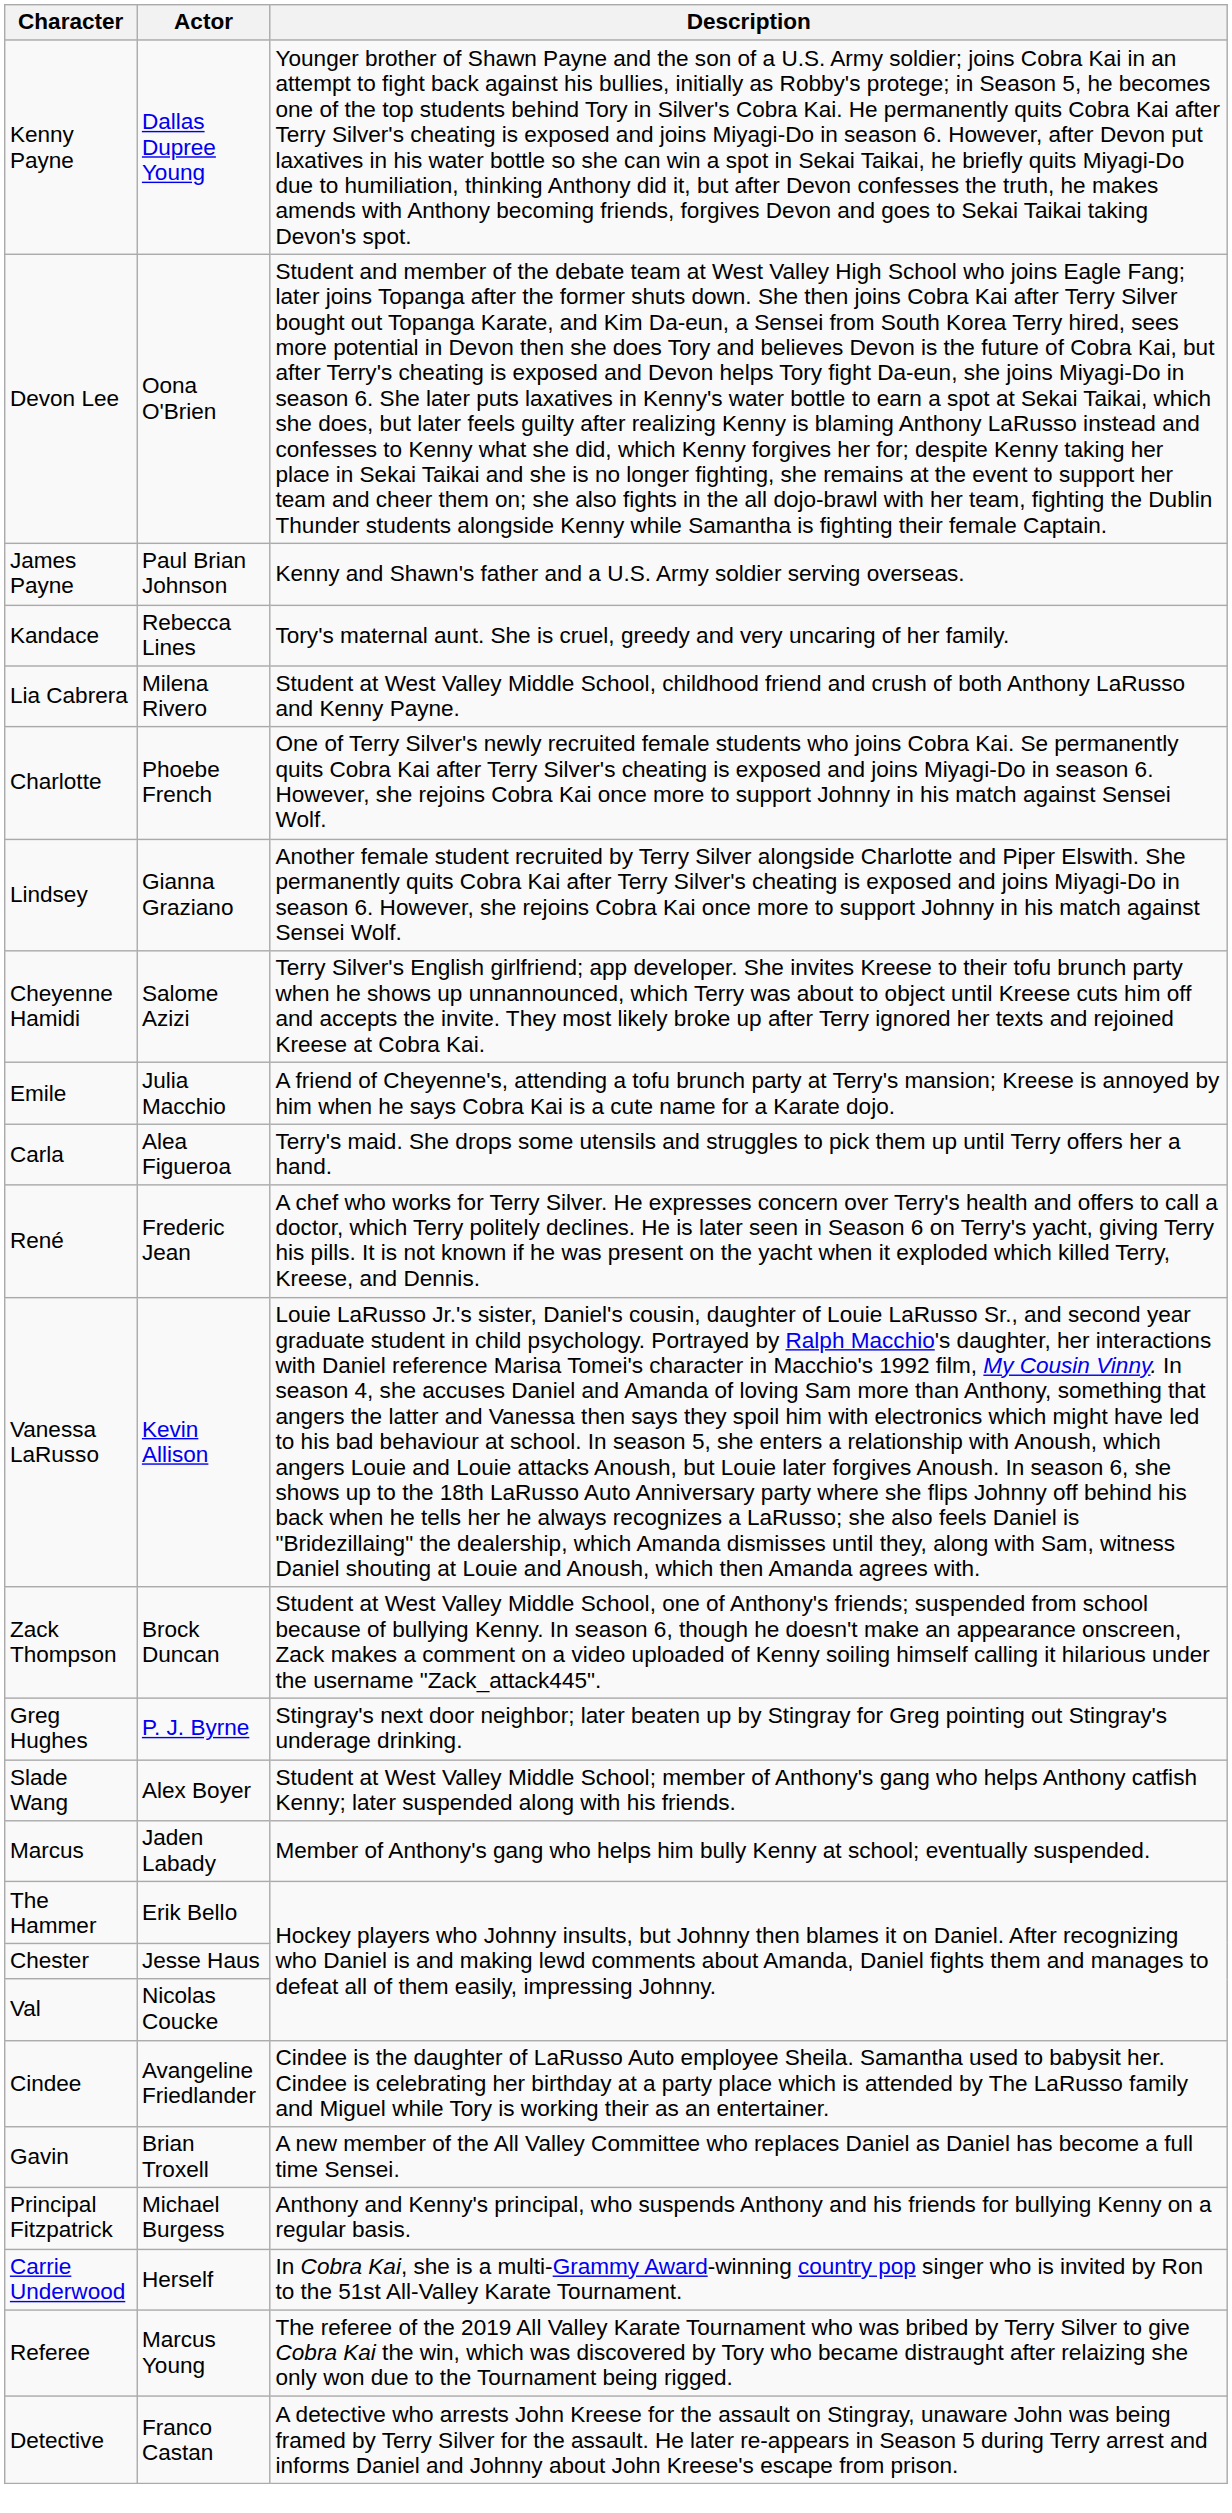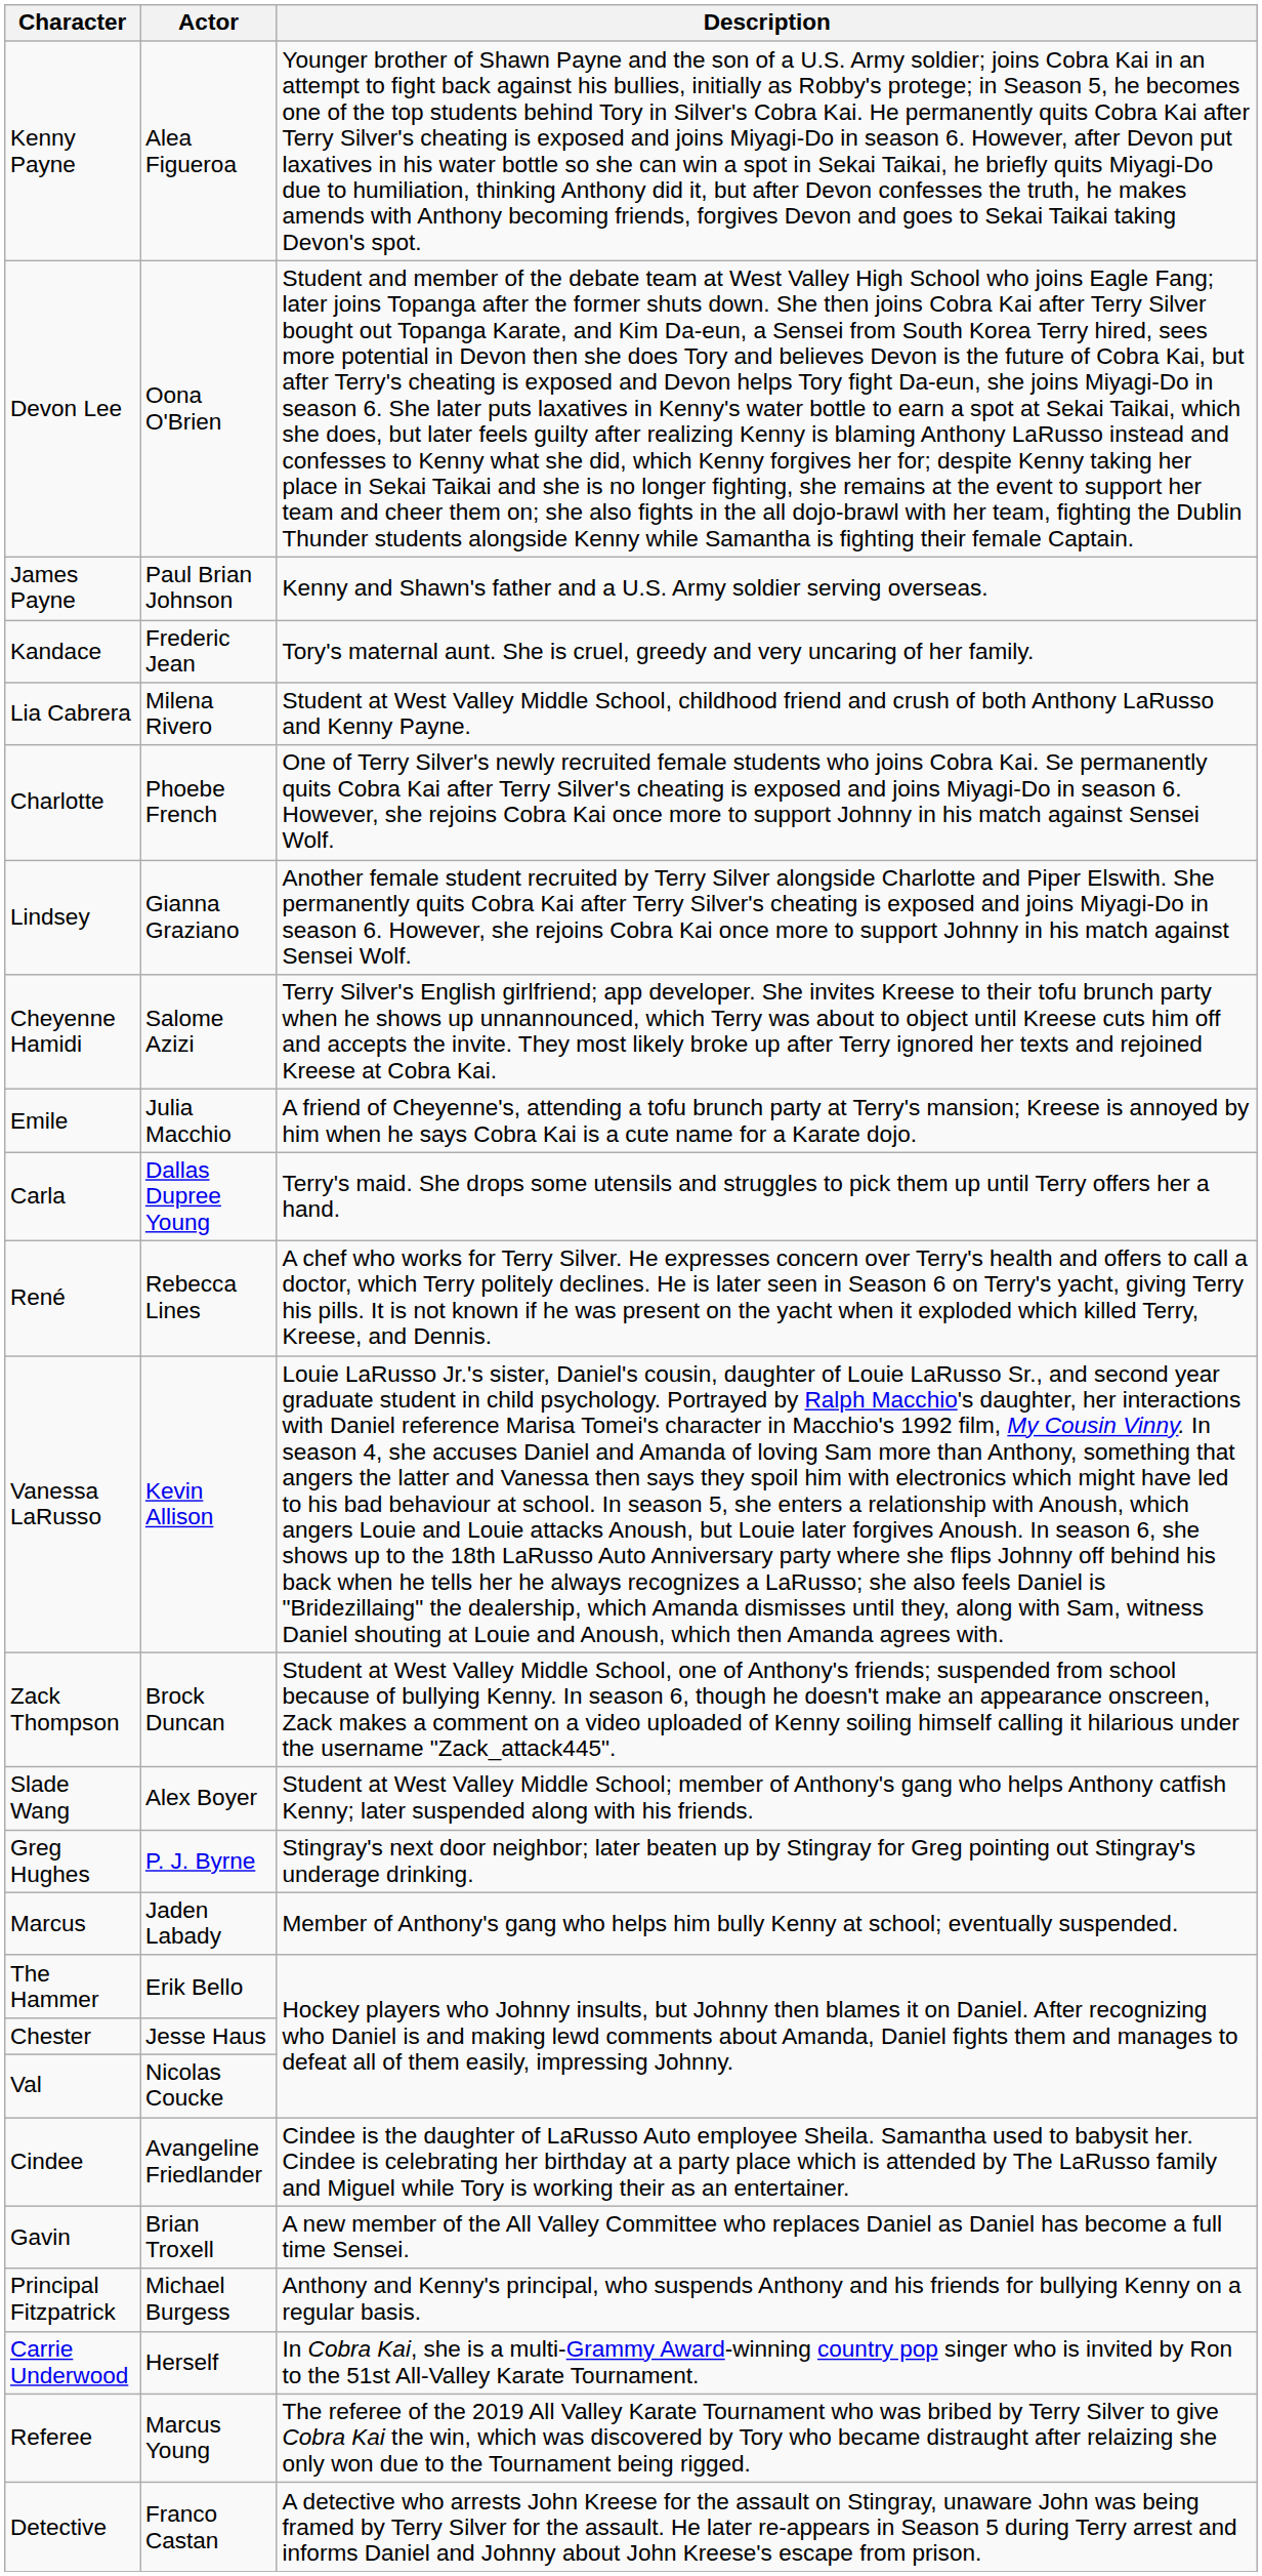 <table class="wikitable">
 <tr>
 <th>Character</th>
 <th>Actor</th>
 <th>Description</th>
 </tr>
 <tr>
 <td>Kenny Payne</td>
-<td><a href='#'>Dallas Dupree Young</a></td>
+<td>Alea Figueroa</td>
 <td>Younger brother of Shawn Payne and the son of a U.S. Army soldier; joins Cobra Kai in an attempt to fight back against his bullies, initially as Robby's protege; in Season 5, he becomes one of the top students behind Tory in Silver's Cobra Kai. He permanently quits Cobra Kai after Terry Silver's cheating is exposed and joins Miyagi-Do in season 6. However, after Devon put laxatives in his water bottle so she can win a spot in Sekai Taikai, he briefly quits Miyagi-Do due to humiliation, thinking Anthony did it, but after Devon confesses the truth, he makes amends with Anthony becoming friends, forgives Devon and goes to Sekai Taikai taking Devon's spot.</td>
 </tr>
 <tr>
 <td>Devon Lee</td>
 <td>Oona O'Brien</td>
 <td>Student and member of the debate team at West Valley High School who joins Eagle Fang; later joins Topanga after the former shuts down. She then joins Cobra Kai after Terry Silver bought out Topanga Karate, and Kim Da-eun, a Sensei from South Korea Terry hired, sees more potential in Devon then she does Tory and believes Devon is the future of Cobra Kai, but after Terry's cheating is exposed and Devon helps Tory fight Da-eun, she joins Miyagi-Do in season 6. She later puts laxatives in Kenny's water bottle to earn a spot at Sekai Taikai, which she does, but later feels guilty after realizing Kenny is blaming Anthony LaRusso instead and confesses to Kenny what she did, which Kenny forgives her for; despite Kenny taking her place in Sekai Taikai and she is no longer fighting, she remains at the event to support her team and cheer them on; she also fights in the all dojo-brawl with her team, fighting the Dublin Thunder students alongside Kenny while Samantha is fighting their female Captain.</td>
 </tr>
 <tr>
 <td>James Payne</td>
 <td>Paul Brian Johnson</td>
 <td>Kenny and Shawn's father and a U.S. Army soldier serving overseas.</td>
 </tr>
 <tr>
 <td>Kandace</td>
-<td>Rebecca Lines</td>
+<td>Frederic Jean</td>
 <td>Tory's maternal aunt. She is cruel, greedy and very uncaring of her family.</td>
 </tr>
 <tr>
 <td>Lia Cabrera</td>
 <td>Milena Rivero</td>
 <td>Student at West Valley Middle School, childhood friend and crush of both Anthony LaRusso and Kenny Payne.</td>
 </tr>
 <tr>
 <td>Charlotte</td>
 <td>Phoebe French</td>
 <td>One of Terry Silver's newly recruited female students who joins Cobra Kai. Se permanently quits Cobra Kai after Terry Silver's cheating is exposed and joins Miyagi-Do in season 6. However, she rejoins Cobra Kai once more to support Johnny in his match against Sensei Wolf.</td>
 </tr>
 <tr>
 <td>Lindsey</td>
 <td>Gianna Graziano</td>
 <td>Another female student recruited by Terry Silver alongside Charlotte and Piper Elswith. She permanently quits Cobra Kai after Terry Silver's cheating is exposed and joins Miyagi-Do in season 6. However, she rejoins Cobra Kai once more to support Johnny in his match against Sensei Wolf.</td>
 </tr>
 <tr>
 <td>Cheyenne Hamidi</td>
 <td>Salome Azizi</td>
 <td>Terry Silver's English girlfriend; app developer. She invites Kreese to their tofu brunch party when he shows up unnannounced, which Terry was about to object until Kreese cuts him off and accepts the invite. They most likely broke up after Terry ignored her texts and rejoined Kreese at Cobra Kai.</td>
 </tr>
 <tr>
 <td>Emile</td>
 <td>Julia Macchio</td>
 <td>A friend of Cheyenne's, attending a tofu brunch party at Terry's mansion; Kreese is annoyed by him when he says Cobra Kai is a cute name for a Karate dojo.</td>
 </tr>
 <tr>
 <td>Carla</td>
-<td>Alea Figueroa</td>
+<td><a href='#'>Dallas Dupree Young</a></td>
 <td>Terry's maid. She drops some utensils and struggles to pick them up until Terry offers her a hand.</td>
 </tr>
 <tr>
 <td>René</td>
-<td>Frederic Jean</td>
+<td>Rebecca Lines</td>
 <td>A chef who works for Terry Silver. He expresses concern over Terry's health and offers to call a doctor, which Terry politely declines. He is later seen in Season 6 on Terry's yacht,  giving Terry his pills. It is not known if he was present on the yacht when it exploded which killed Terry, Kreese, and Dennis.</td>
 </tr>
 <tr>
 <td>Vanessa LaRusso</td>
 <td><a href='#'>Kevin Allison</a></td>
 <td>Louie LaRusso Jr.'s sister, Daniel's cousin, daughter of Louie LaRusso Sr., and second year graduate student in child psychology. Portrayed by <a href='#'>Ralph Macchio</a>'s daughter, her interactions with Daniel reference Marisa Tomei's character in Macchio's 1992 film, <em><a href='#'>My Cousin Vinny</a>.</em> In season 4, she accuses Daniel and Amanda of loving Sam more than Anthony, something that angers the latter and Vanessa then says they spoil him with electronics which might have led to his bad behaviour at school. In season 5, she enters a relationship with Anoush, which angers Louie and Louie attacks Anoush, but Louie later forgives Anoush. In season 6, she shows up to the 18th LaRusso Auto Anniversary party where she flips Johnny off behind his back when he tells her he always recognizes a LaRusso; she also feels Daniel is "Bridezillaing" the dealership, which Amanda dismisses until they, along with Sam, witness Daniel shouting at Louie and Anoush, which then Amanda agrees with.</td>
 </tr>
 <tr>
 <td>Zack Thompson</td>
 <td>Brock Duncan</td>
 <td>Student at West Valley Middle School, one of Anthony's friends; suspended from school because of bullying Kenny. In season 6, though he doesn't make an appearance onscreen, Zack makes a comment on a video uploaded of Kenny soiling himself calling it hilarious under the username "Zack_attack445".</td>
 </tr>
 <tr>
+<td>Slade Wang</td>
+<td>Alex Boyer</td>
+<td>Student at West Valley Middle School; member of Anthony's gang who helps Anthony catfish Kenny; later suspended along with his friends.</td>
+</tr>
+<tr>
 <td>Greg Hughes</td>
 <td><a href='#'>P. J. Byrne</a></td>
 <td>Stingray's next door neighbor; later beaten up by Stingray for Greg pointing out Stingray's underage drinking.</td>
-</tr>
-<tr>
-<td>Slade Wang</td>
-<td>Alex Boyer</td>
-<td>Student at West Valley Middle School; member of Anthony's gang who helps Anthony catfish Kenny; later suspended along with his friends.</td>
 </tr>
 <tr>
 <td>Marcus</td>
 <td>Jaden Labady</td>
 <td>Member of Anthony's gang who helps him bully Kenny at school; eventually suspended.</td>
 </tr>
 <tr>
 <td>The Hammer</td>
 <td>Erik Bello</td>
 <td rowspan="3">Hockey players who Johnny insults, but Johnny then blames it on Daniel. After  recognizing who Daniel is and making lewd comments about Amanda, Daniel fights them and manages to defeat all of them easily, impressing Johnny.</td>
 </tr>
 <tr>
 <td>Chester</td>
 <td>Jesse Haus</td>
 </tr>
 <tr>
 <td>Val</td>
 <td>Nicolas Coucke</td>
 </tr>
 <tr>
 <td>Cindee</td>
 <td>Avangeline Friedlander</td>
 <td>Cindee is the daughter of LaRusso Auto employee Sheila. Samantha used to babysit her. Cindee is celebrating her birthday at a party place which is attended by The LaRusso family and Miguel while Tory is working their as an entertainer.</td>
 </tr>
 <tr>
 <td>Gavin</td>
 <td>Brian Troxell</td>
 <td>A new member of the All Valley Committee who replaces Daniel as Daniel has become a full time Sensei.</td>
 </tr>
 <tr>
 <td>Principal Fitzpatrick</td>
 <td>Michael Burgess</td>
 <td>Anthony and Kenny's principal, who suspends Anthony and his friends for bullying Kenny on a regular basis.</td>
 </tr>
 <tr>
 <td><a href='#'>Carrie Underwood</a></td>
 <td>Herself</td>
 <td>In <em>Cobra Kai</em>, she is a multi-<a href='#'>Grammy Award</a>-winning <a href='#'>country pop</a> singer who is invited by Ron to the 51st All-Valley Karate Tournament.</td>
 </tr>
 <tr>
 <td>Referee</td>
 <td>Marcus Young</td>
 <td>The referee of the 2019 All Valley Karate Tournament who was bribed by Terry Silver to give <em>Cobra Kai</em> the win, which was discovered by Tory who became distraught after relaizing she only won due to the Tournament being rigged.</td>
 </tr>
 <tr>
 <td>Detective</td>
 <td>Franco Castan</td>
 <td>A detective who arrests John Kreese for the assault on Stingray, unaware John was being framed by Terry Silver for the assault. He later re-appears in Season 5 during Terry arrest and informs Daniel and Johnny about John Kreese's escape from prison.</td>
 </tr>
 </table>
